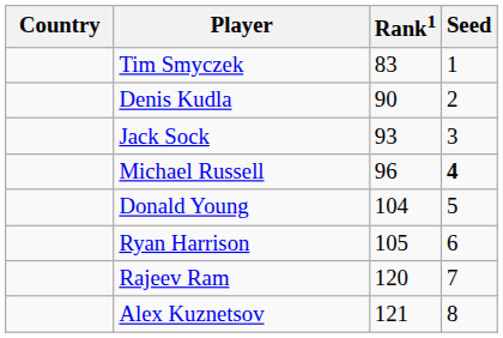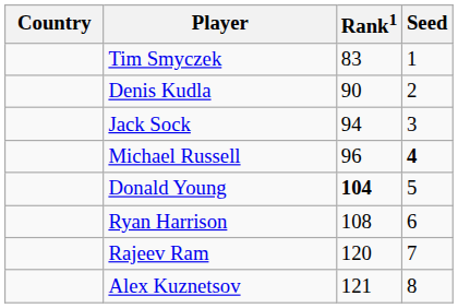 <table class="sortable wikitable">
 <tr>
 <th width="70">Country</th>
 <th width="175">Player</th>
 <th>Rank<sup>1</sup></th>
 <th>Seed</th>
 </tr>
 <tr>
 <td></td>
 <td><a href='#'>Tim Smyczek</a></td>
 <td>83</td>
 <td>1</td>
 </tr>
 <tr>
 <td></td>
 <td><a href='#'>Denis Kudla</a></td>
 <td>90</td>
 <td>2</td>
 </tr>
 <tr>
 <td></td>
 <td><a href='#'>Jack Sock</a></td>
-<td>93</td>
+<td>94</td>
 <td>3</td>
 </tr>
 <tr>
 <td></td>
 <td><a href='#'>Michael Russell</a></td>
 <td>96</td>
 <td><strong>4</strong></td>
 </tr>
 <tr>
 <td></td>
 <td><a href='#'>Donald Young</a></td>
-<td>104</td>
+<td><strong>104</strong></td>
 <td>5</td>
 </tr>
 <tr>
 <td></td>
 <td><a href='#'>Ryan Harrison</a></td>
-<td>105</td>
+<td>108</td>
 <td>6</td>
 </tr>
 <tr>
 <td></td>
 <td><a href='#'>Rajeev Ram</a></td>
 <td>120</td>
 <td>7</td>
 </tr>
 <tr>
 <td></td>
 <td><a href='#'>Alex Kuznetsov</a></td>
 <td>121</td>
 <td>8</td>
 </tr>
 </table>
